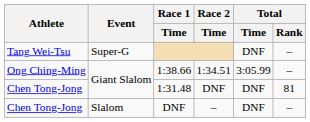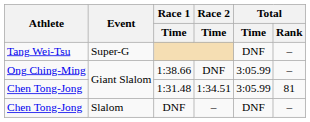 <table class="wikitable" style="font-size:90%">
 <tr>
 <th rowspan="2">Athlete</th>
 <th rowspan="2">Event</th>
 <th>Race 1</th>
 <th>Race 2</th>
 <th colspan="2">Total</th>
 </tr>
 <tr>
 <th>Time</th>
 <th>Time</th>
 <th>Time</th>
 <th>Rank</th>
 </tr>
 <tr>
 <td><a href='#'>Tang Wei-Tsu</a></td>
 <td>Super-G</td>
 <td colspan="2" bgcolor="wheat"></td>
 <td align="center">DNF</td>
 <td align="center">–</td>
 </tr>
 <tr>
 <td><a href='#'>Ong Ching-Ming</a></td>
 <td rowspan="2">Giant Slalom</td>
 <td align="center">1:38.66</td>
-<td align="center">1:34.51</td>
+<td align="center">DNF</td>
 <td align="center">3:05.99</td>
 <td align="center">–</td>
 </tr>
 <tr>
 <td><a href='#'>Chen Tong-Jong</a></td>
 <td align="center">1:31.48</td>
-<td align="center">DNF</td>
-<td align="center">DNF</td>
+<td align="center">1:34.51</td>
+<td align="center">3:05.99</td>
 <td align="center">81</td>
 </tr>
 <tr>
 <td><a href='#'>Chen Tong-Jong</a></td>
 <td>Slalom</td>
 <td align="center">DNF</td>
 <td align="center">–</td>
 <td align="center">DNF</td>
 <td align="center">–</td>
 </tr>
 </table>
